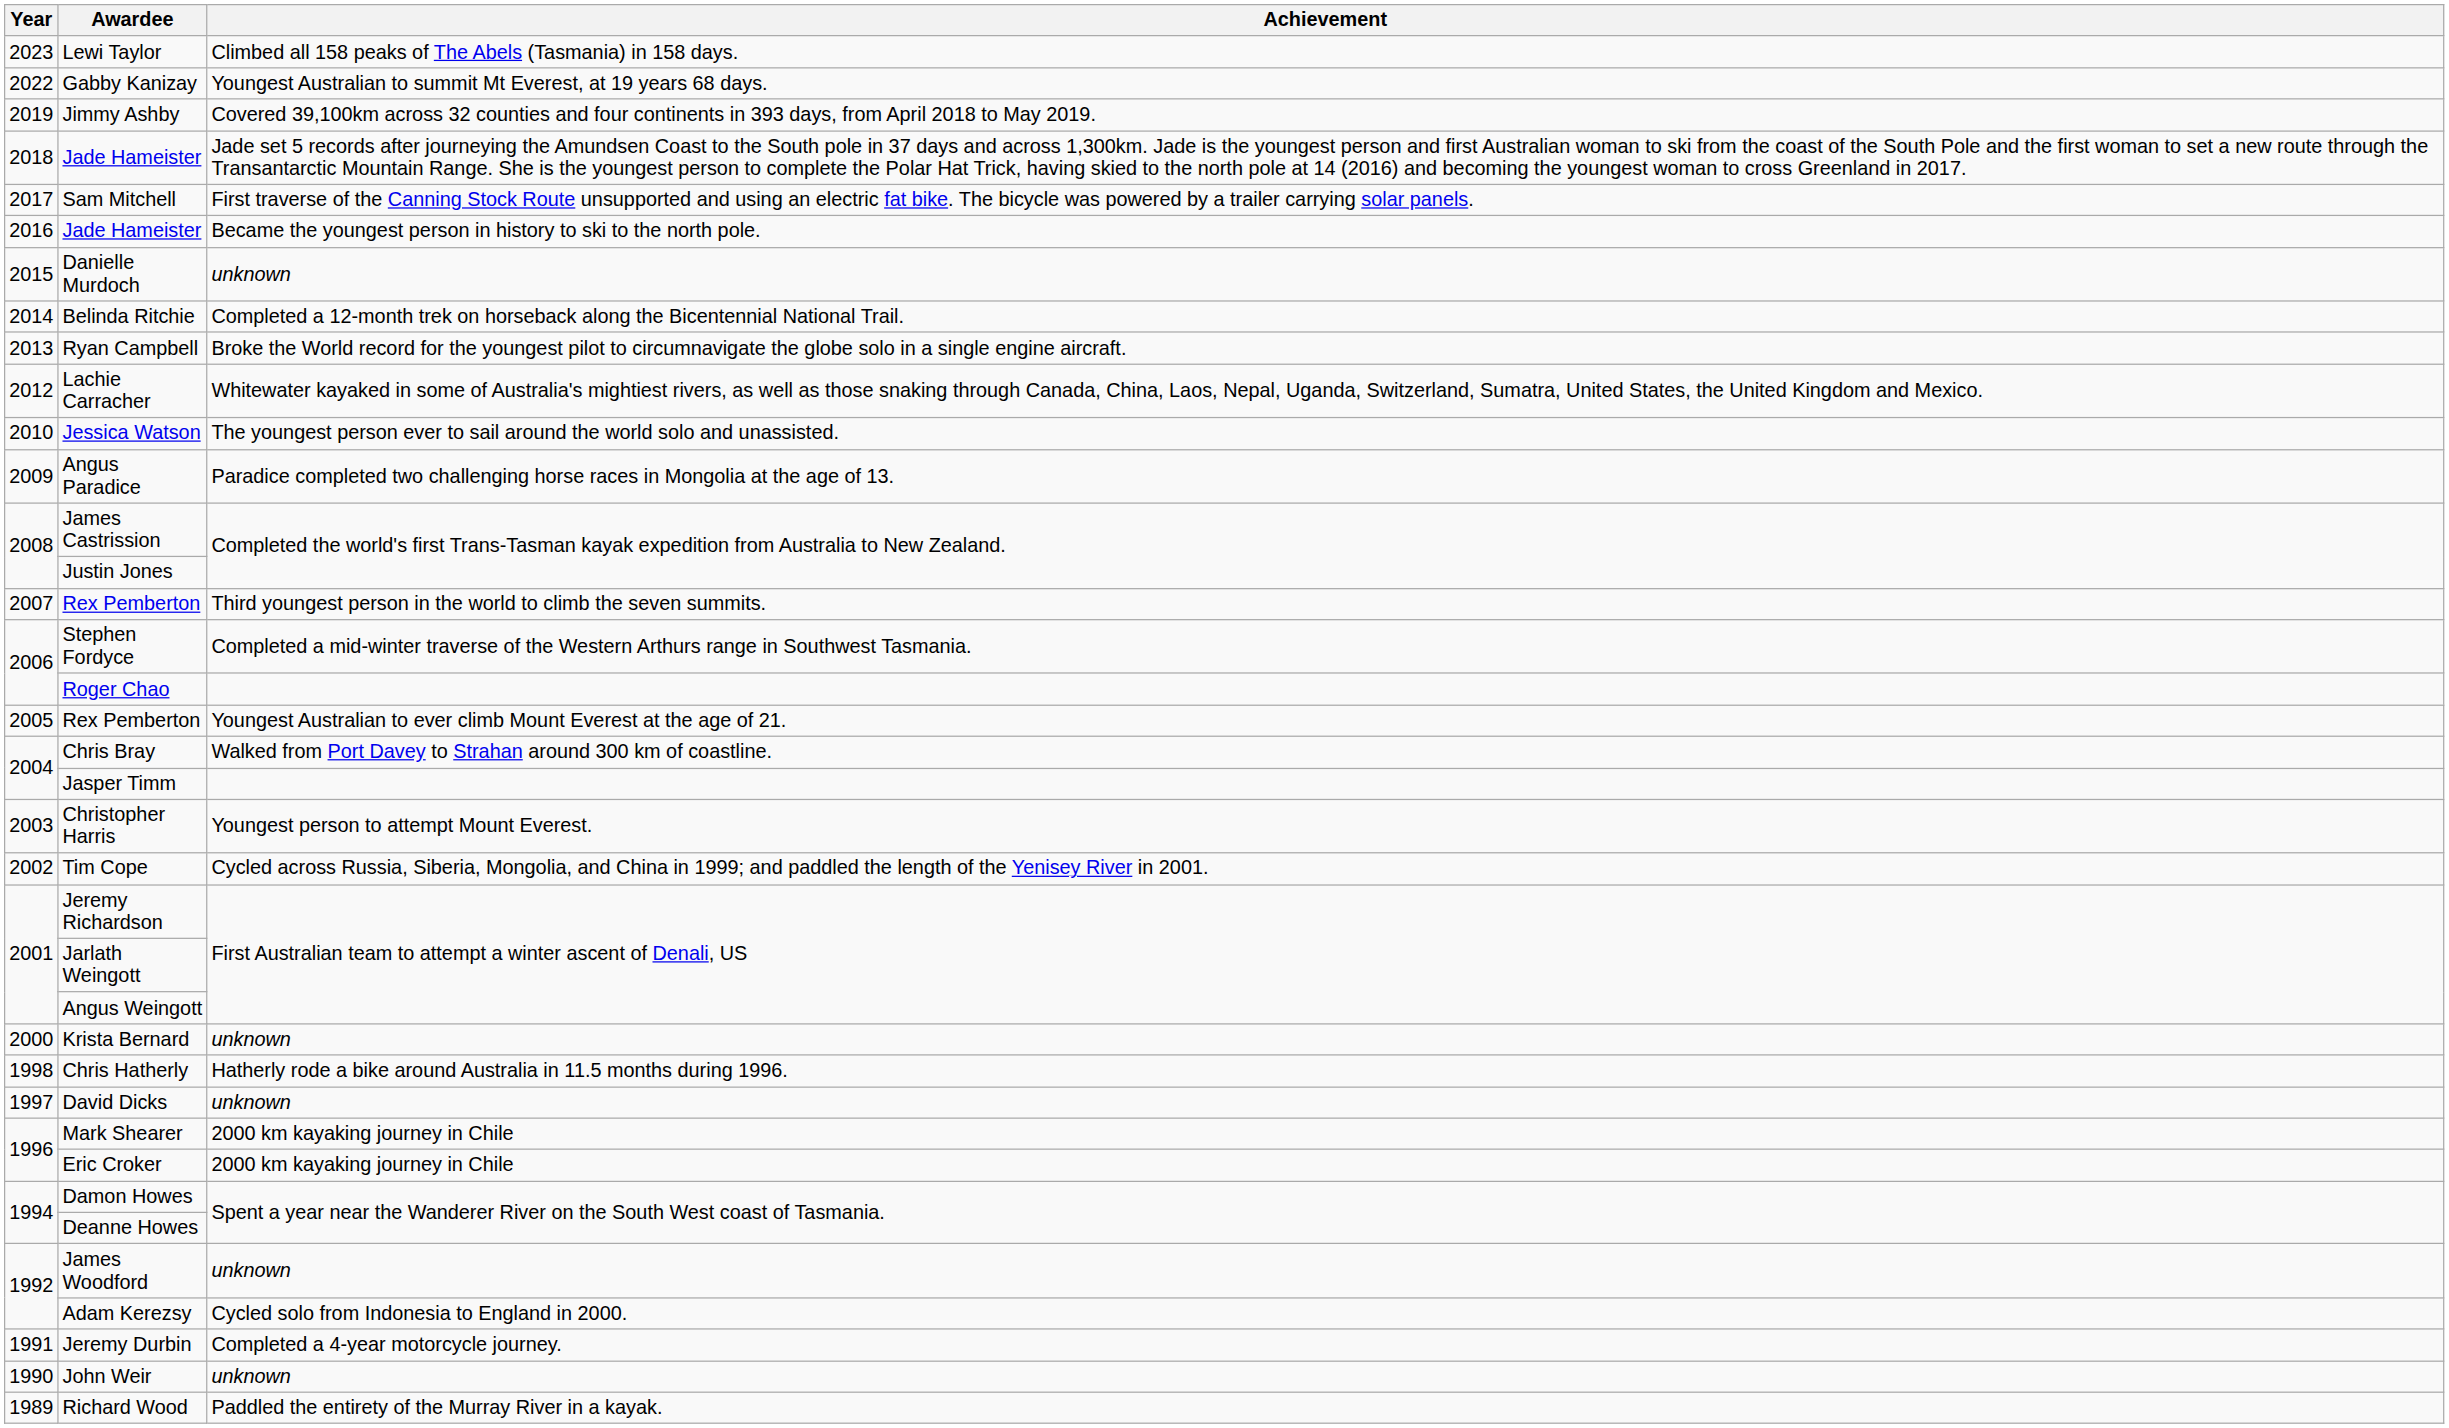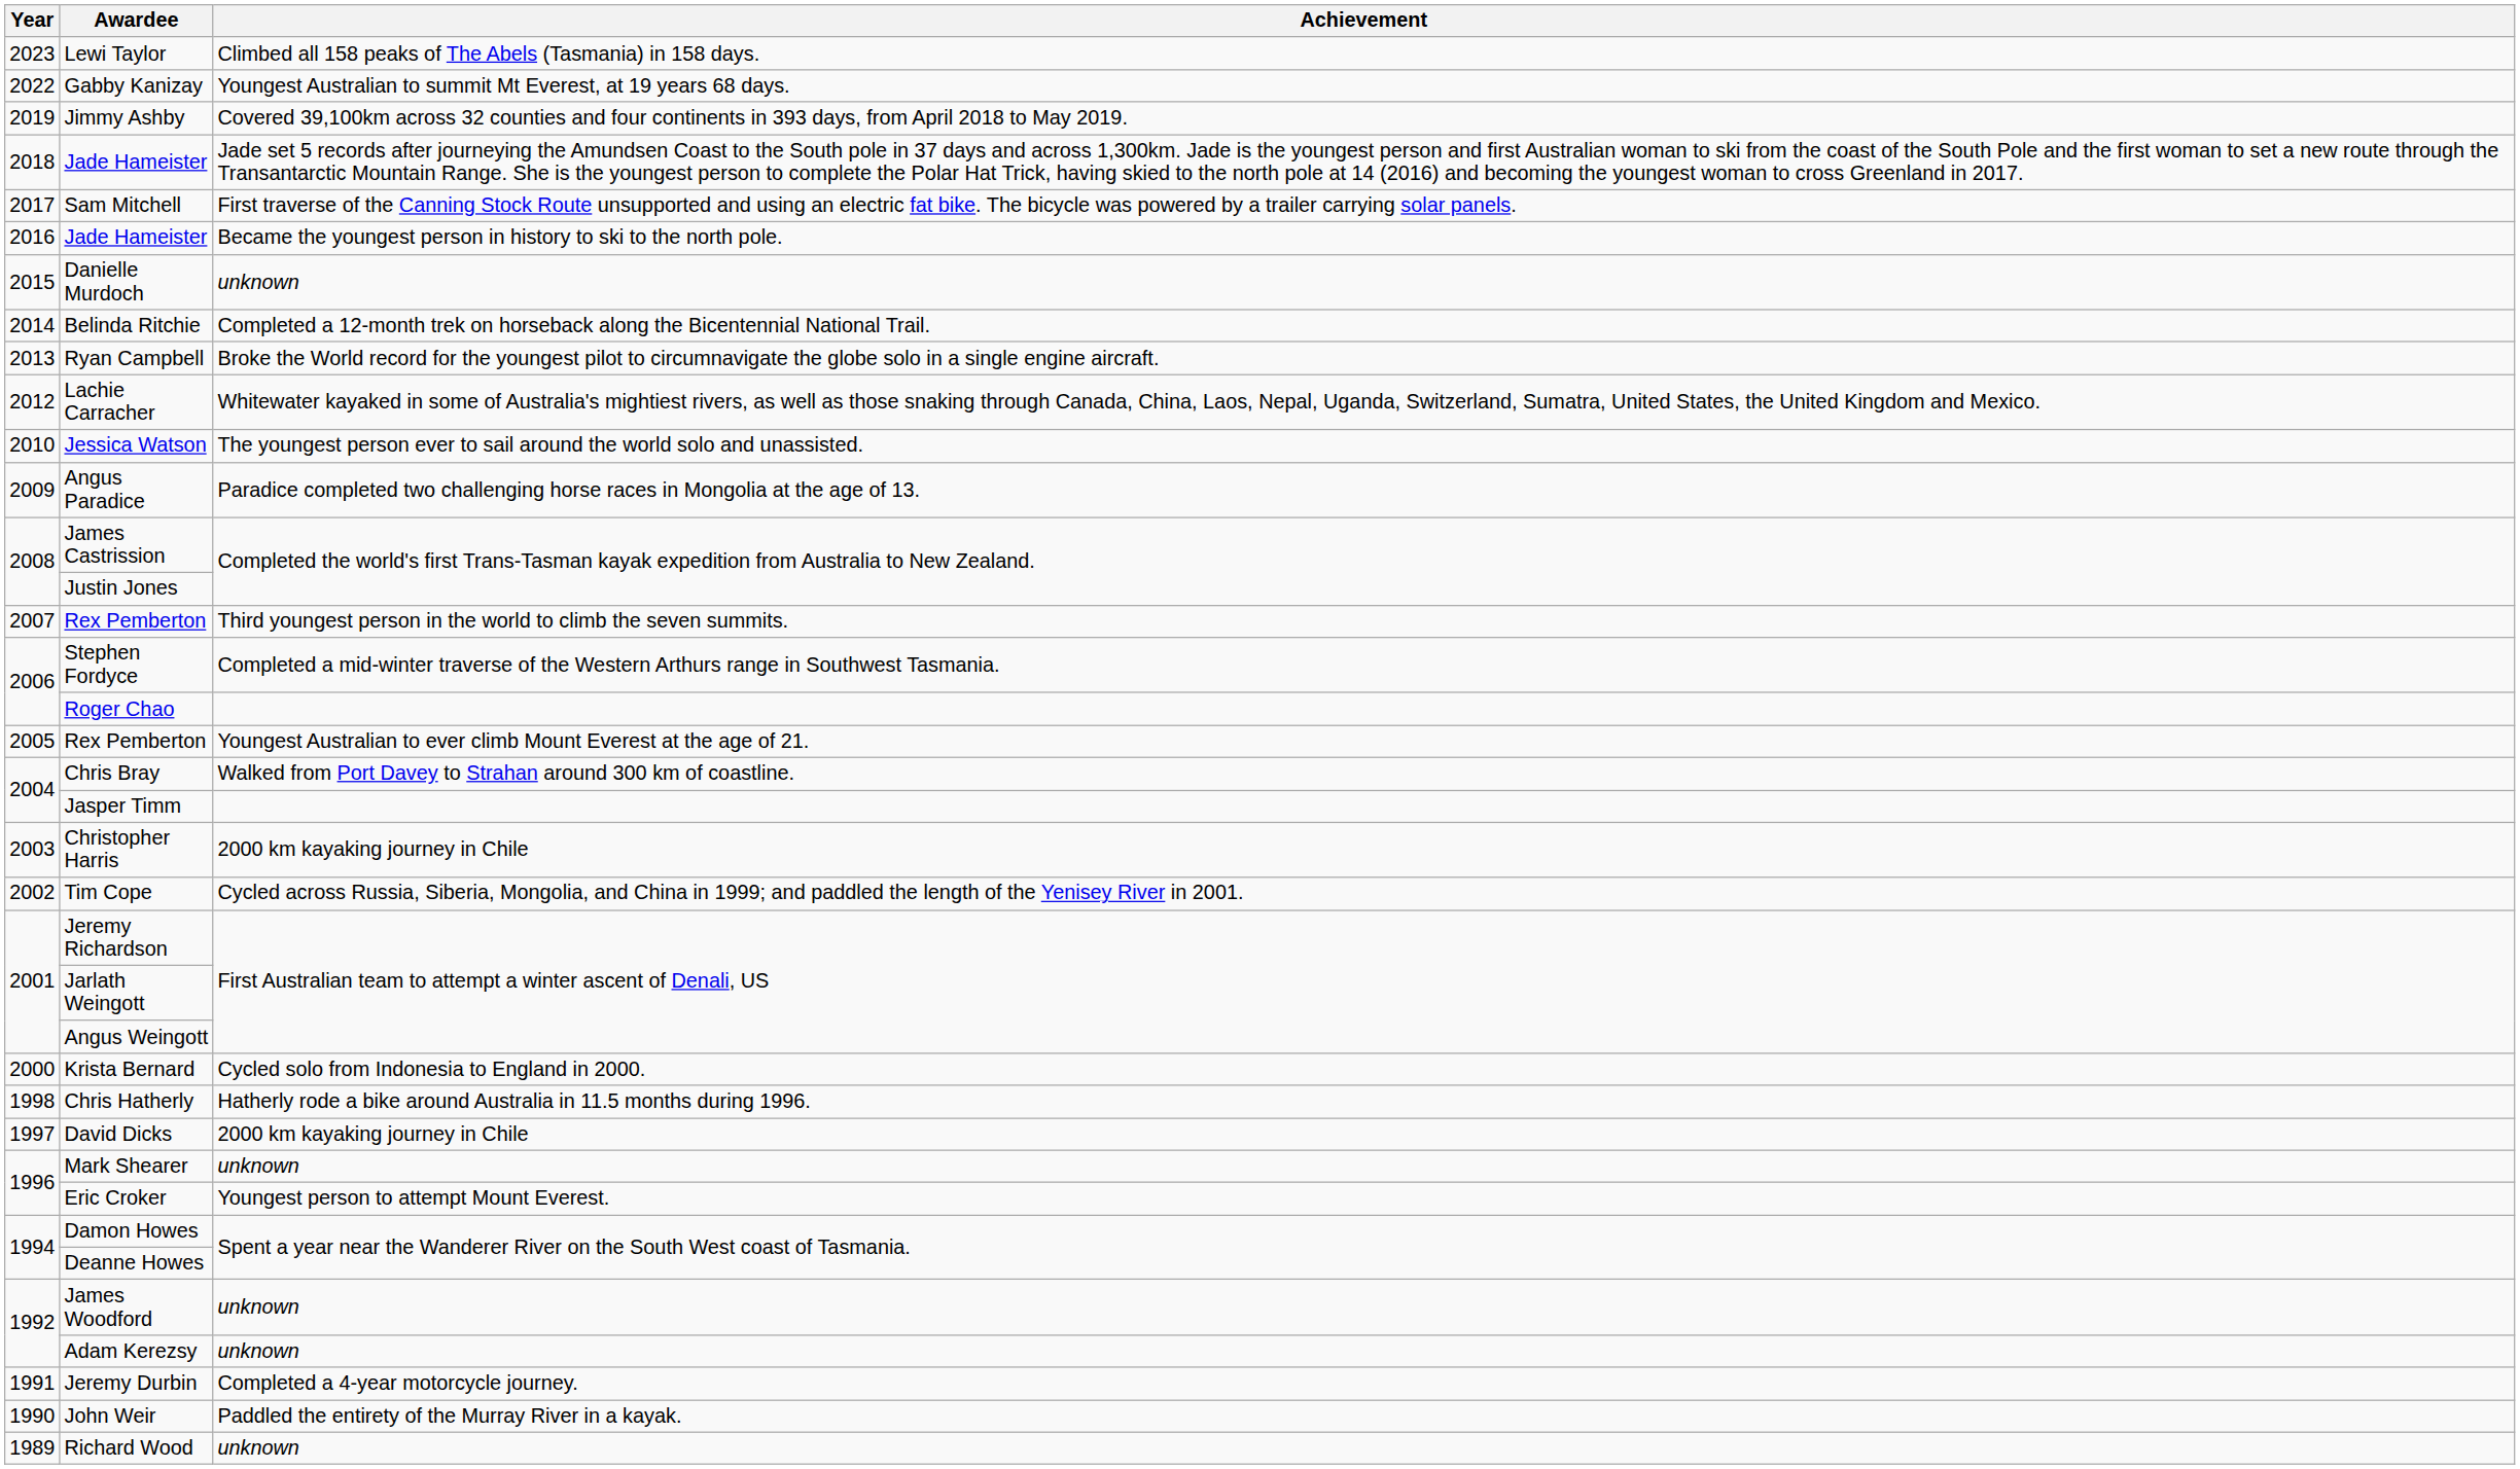 <table class="wikitable sortable">
 <tr>
 <th>Year</th>
 <th>Awardee</th>
 <th>Achievement</th>
 </tr>
 <tr>
 <td>2023</td>
 <td>Lewi Taylor</td>
 <td>Climbed all 158 peaks of <a href='#'>The Abels</a> (Tasmania) in 158 days.</td>
 </tr>
 <tr>
 <td>2022</td>
 <td>Gabby Kanizay</td>
 <td>Youngest Australian to summit Mt Everest, at 19 years 68 days.</td>
 </tr>
 <tr>
 <td>2019</td>
 <td>Jimmy Ashby</td>
 <td>Covered 39,100km across 32 counties and four continents in 393 days, from April 2018 to May 2019.</td>
 </tr>
 <tr>
 <td>2018</td>
 <td><a href='#'>Jade Hameister</a></td>
 <td>Jade set 5 records after journeying the Amundsen Coast to the South pole in 37 days and across 1,300km. Jade is the youngest person and first Australian woman to ski from the coast of the South Pole and the first woman to set a new route through the Transantarctic Mountain Range. She is the youngest person to complete the Polar Hat Trick, having skied to the north pole at 14 (2016) and becoming the youngest woman to cross Greenland in 2017. </td>
 </tr>
 <tr>
 <td>2017</td>
 <td>Sam Mitchell</td>
 <td>First traverse of the <a href='#'>Canning Stock Route</a> unsupported and using an electric <a href='#'>fat bike</a>. The bicycle was powered by a trailer carrying <a href='#'>solar panels</a>.</td>
 </tr>
 <tr>
 <td>2016</td>
 <td><a href='#'>Jade Hameister</a></td>
 <td>Became the youngest person in history to ski to the north pole.</td>
 </tr>
 <tr>
 <td>2015</td>
 <td>Danielle Murdoch</td>
 <td><em>unknown</em></td>
 </tr>
 <tr>
 <td>2014</td>
 <td>Belinda Ritchie</td>
 <td>Completed a 12-month trek on horseback along the Bicentennial National Trail.</td>
 </tr>
 <tr>
 <td>2013</td>
 <td>Ryan Campbell</td>
 <td>Broke the World record for the youngest pilot to circumnavigate the globe solo in a single engine aircraft.</td>
 </tr>
 <tr>
 <td>2012</td>
 <td>Lachie Carracher</td>
 <td>Whitewater kayaked in some of Australia's mightiest rivers, as well as those snaking through Canada, China, Laos, Nepal, Uganda, Switzerland, Sumatra, United States, the United Kingdom and Mexico.</td>
 </tr>
 <tr>
 <td>2010</td>
 <td><a href='#'>Jessica Watson</a></td>
 <td>The youngest person ever to sail around the world solo and unassisted.</td>
 </tr>
 <tr>
 <td>2009</td>
 <td>Angus Paradice</td>
 <td>Paradice completed two challenging horse races in Mongolia at the age of 13.</td>
 </tr>
 <tr>
 <td rowspan=2>2008</td>
 <td>James Castrission</td>
 <td rowspan=2>Completed the world's first Trans-Tasman kayak expedition from Australia to New Zealand.</td>
 </tr>
 <tr>
 <td>Justin Jones</td>
 </tr>
 <tr>
 <td>2007</td>
 <td><a href='#'>Rex Pemberton</a></td>
 <td>Third youngest person in the world to climb the seven summits.</td>
 </tr>
 <tr>
 <td rowspan=2>2006</td>
 <td>Stephen Fordyce</td>
 <td>Completed a mid-winter traverse of the Western Arthurs range in Southwest Tasmania.</td>
 </tr>
 <tr>
 <td><a href='#'>Roger Chao</a></td>
 </tr>
 <tr>
 <td>2005</td>
 <td>Rex Pemberton</td>
 <td>Youngest Australian to ever climb Mount Everest at the age of 21.</td>
 </tr>
 <tr>
 <td rowspan=2>2004</td>
 <td>Chris Bray</td>
 <td>Walked from <a href='#'>Port Davey</a> to <a href='#'>Strahan</a> around 300 km of coastline.</td>
 </tr>
 <tr>
 <td>Jasper Timm</td>
 </tr>
 <tr>
 <td>2003</td>
 <td>Christopher Harris</td>
-<td>Youngest person to attempt Mount Everest.</td>
+<td>2000 km kayaking journey in Chile</td>
 </tr>
 <tr>
 <td>2002</td>
 <td>Tim Cope</td>
 <td>Cycled across Russia, Siberia, Mongolia, and China in 1999; and paddled the length of the <a href='#'>Yenisey River</a> in 2001.</td>
 </tr>
 <tr>
 <td rowspan=3>2001</td>
 <td>Jeremy Richardson</td>
 <td rowspan=3>First Australian team to attempt a winter ascent of <a href='#'>Denali</a>, US</td>
 </tr>
 <tr>
 <td>Jarlath Weingott</td>
 </tr>
 <tr>
 <td>Angus Weingott</td>
 </tr>
 <tr>
 <td>2000</td>
 <td>Krista Bernard</td>
-<td><em>unknown</em></td>
+<td>Cycled solo from Indonesia to England in 2000.</td>
 </tr>
 <tr>
 <td>1998</td>
 <td>Chris Hatherly</td>
 <td>Hatherly rode a bike around Australia in 11.5 months during 1996.</td>
 </tr>
 <tr>
 <td>1997</td>
 <td>David Dicks</td>
-<td><em>unknown</em></td>
+<td>2000 km kayaking journey in Chile</td>
 </tr>
 <tr>
 <td rowspan=2>1996</td>
 <td>Mark Shearer</td>
-<td>2000 km kayaking journey in Chile</td>
+<td><em>unknown</em></td>
 </tr>
 <tr>
 <td>Eric Croker</td>
-<td>2000 km kayaking journey in Chile</td>
+<td>Youngest person to attempt Mount Everest.</td>
 </tr>
 <tr>
 <td rowspan=2>1994</td>
 <td>Damon Howes</td>
 <td rowspan=2>Spent a year near the Wanderer River on the South West coast of Tasmania.</td>
 </tr>
 <tr>
 <td>Deanne Howes</td>
 </tr>
 <tr>
 <td rowspan=2>1992</td>
 <td>James Woodford</td>
 <td><em>unknown</em></td>
 </tr>
 <tr>
 <td>Adam Kerezsy</td>
-<td>Cycled solo from Indonesia to England in 2000.</td>
+<td><em>unknown</em></td>
 </tr>
 <tr>
 <td>1991</td>
 <td>Jeremy Durbin</td>
 <td>Completed a 4-year motorcycle journey.</td>
 </tr>
 <tr>
 <td>1990</td>
 <td>John Weir</td>
-<td><em>unknown</em></td>
+<td>Paddled the entirety of the Murray River in a kayak.</td>
 </tr>
 <tr>
 <td>1989</td>
 <td>Richard Wood</td>
-<td>Paddled the entirety of the Murray River in a kayak.</td>
+<td><em>unknown</em></td>
 </tr>
 </table>
